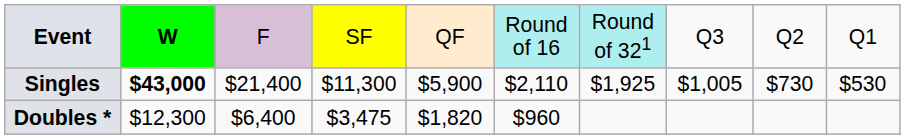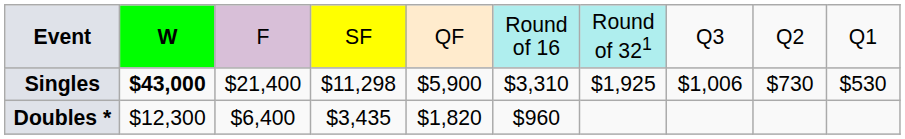 <table class=wikitable style=font-size:90%;text-align:center>
 <tr>
 <td style="width:130px; background:#dfe2e9;"><strong>Event</strong></td>
 <td style="width:80px; background:lime;"><strong>W</strong></td>
 <td style="width:85px; background:thistle;">F</td>
 <td style="width:85px; background:#ff0;">SF</td>
 <td style="width:85px; background:#ffebcd;">QF</td>
 <td style="width:85px; background:#afeeee;">Round of 16</td>
 <td style="width:85px; background:#afeeee;">Round of 32<sup>1</sup></td>
 <td width=85>Q3</td>
 <td width=85>Q2</td>
 <td width=85>Q1</td>
 </tr>
 <tr>
 <td style="background:#dfe2e9;"><strong>Singles</strong></td>
 <td><strong>$43,000</strong></td>
 <td>$21,400</td>
-<td>$11,300</td>
+<td>$11,298</td>
 <td>$5,900</td>
-<td>$2,110</td>
+<td>$3,310</td>
 <td>$1,925</td>
-<td>$1,005</td>
+<td>$1,006</td>
 <td>$730</td>
 <td>$530</td>
 </tr>
 <tr>
 <td style="background:#dfe2e9;"><strong>Doubles *</strong></td>
 <td>$12,300</td>
 <td>$6,400</td>
-<td>$3,475</td>
+<td>$3,435</td>
 <td>$1,820</td>
 <td>$960</td>
 <td></td>
 <td></td>
 <td></td>
 <td></td>
 </tr>
 </table>
